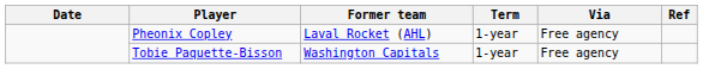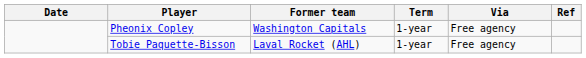 <table class="wikitable">
 <tr style="background:#ddd; text-align:center;">
 <th style="width: 10em;">Date</th>
 <th style="width: 14em;">Player</th>
 <th style="width: 14em;">Former team</th>
 <th style="width: 5em;">Term</th>
 <th style="width: 10em;">Via</th>
 <th style="width: 2.5em;">Ref</th>
 </tr>
 <tr>
 <td rowspan=2></td>
 <td><a href='#'>Pheonix Copley</a></td>
-<td><a href='#'>Laval Rocket</a> (<a href='#'>AHL</a>)</td>
+<td><a href='#'>Washington Capitals</a></td>
 <td>1-year</td>
 <td>Free agency</td>
 <td></td>
 </tr>
 <tr>
 <td><a href='#'>Tobie Paquette-Bisson</a></td>
-<td><a href='#'>Washington Capitals</a></td>
+<td><a href='#'>Laval Rocket</a> (<a href='#'>AHL</a>)</td>
 <td>1-year</td>
 <td>Free agency</td>
 <td></td>
 </tr>
 </table>
